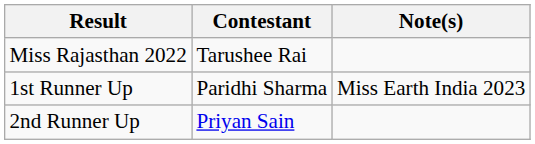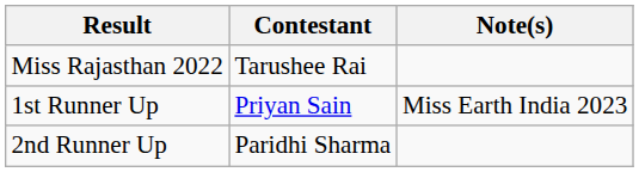 <table class="wikitable">
 <tr>
 <th>Result</th>
 <th>Contestant</th>
 <th>Note(s)</th>
 </tr>
 <tr>
 <td>Miss Rajasthan 2022</td>
 <td>Tarushee Rai</td>
 <td></td>
 </tr>
 <tr>
 <td>1st Runner Up</td>
-<td>Paridhi Sharma</td>
+<td><a href='#'>Priyan Sain</a></td>
 <td>Miss Earth India 2023 </td>
 </tr>
 <tr>
 <td>2nd Runner Up</td>
-<td><a href='#'>Priyan Sain</a></td>
+<td>Paridhi Sharma</td>
 <td></td>
 </tr>
 </table>
